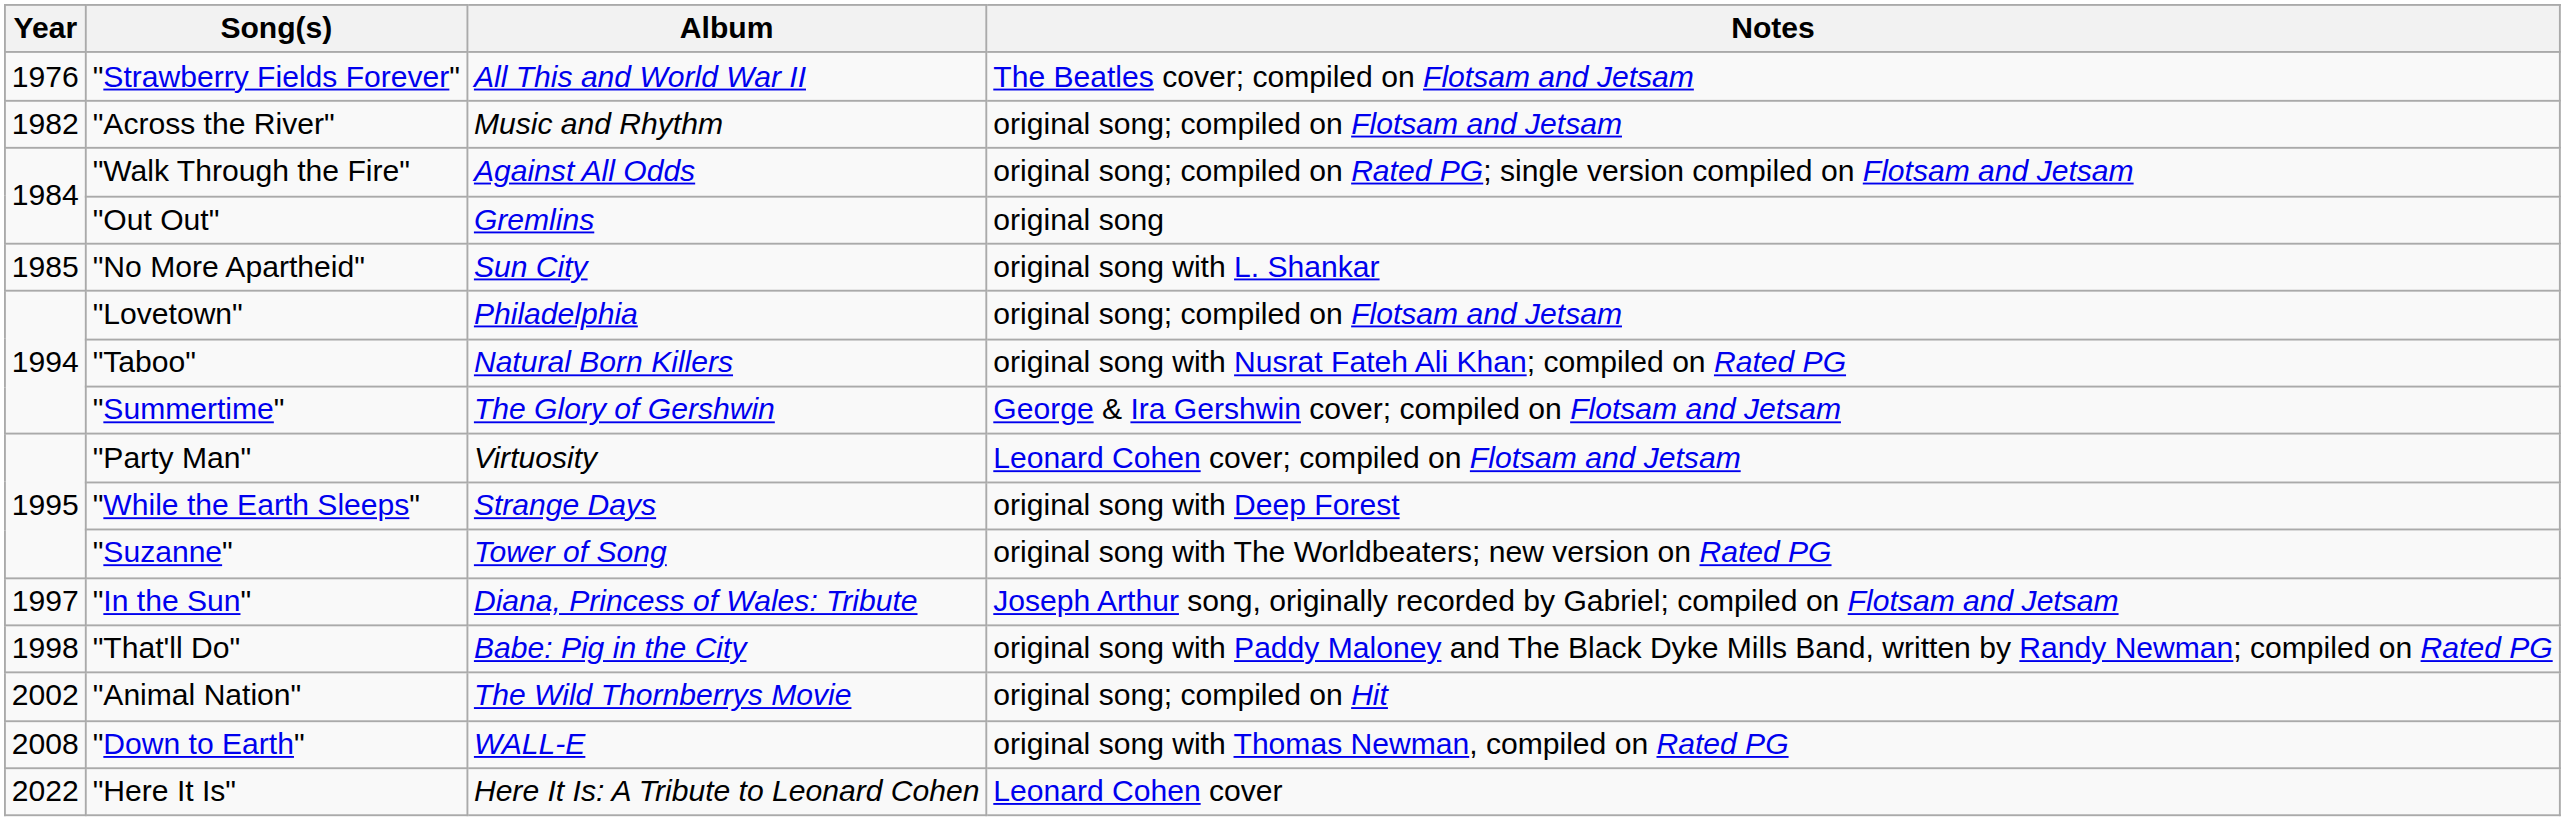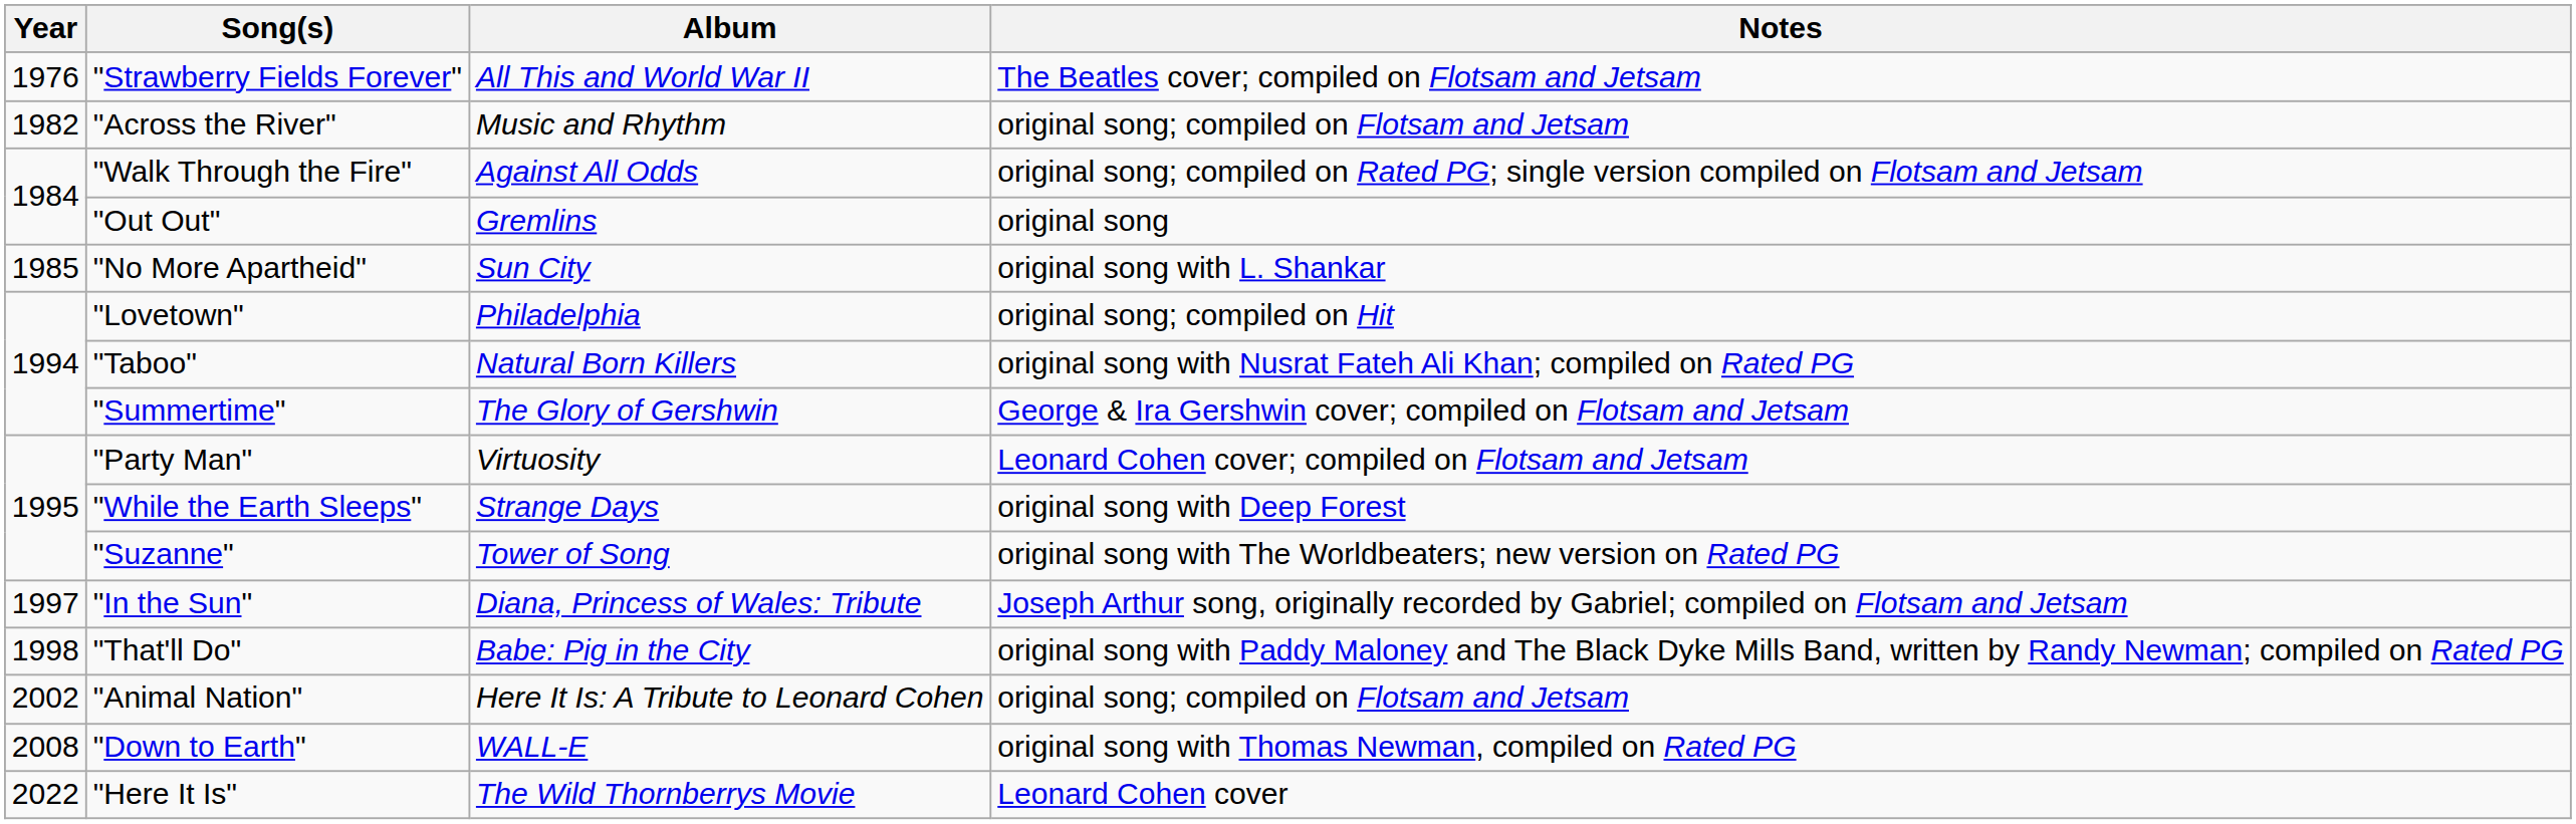 <table class="wikitable">
 <tr>
 <th>Year</th>
 <th>Song(s)</th>
 <th>Album</th>
 <th>Notes</th>
 </tr>
 <tr>
 <td>1976</td>
 <td>"<a href='#'>Strawberry Fields Forever</a>"</td>
 <td><em><a href='#'>All This and World War II</a></em></td>
 <td><a href='#'>The Beatles</a> cover; compiled on <em><a href='#'>Flotsam and Jetsam</a></em></td>
 </tr>
 <tr>
 <td>1982</td>
 <td>"Across the River"</td>
 <td><em>Music and Rhythm</em></td>
 <td>original song; compiled on <em><a href='#'>Flotsam and Jetsam</a></em></td>
 </tr>
 <tr>
 <td rowspan="2">1984</td>
 <td>"Walk Through the Fire"</td>
 <td><em><a href='#'>Against All Odds</a></em></td>
 <td>original song; compiled on <em><a href='#'>Rated PG</a></em>; single version compiled on <em><a href='#'>Flotsam and Jetsam</a></em></td>
 </tr>
 <tr>
 <td>"Out Out"</td>
 <td><em><a href='#'>Gremlins</a></em></td>
 <td>original song</td>
 </tr>
 <tr>
 <td>1985</td>
 <td>"No More Apartheid"</td>
 <td><em><a href='#'>Sun City</a></em></td>
 <td>original song with <a href='#'>L. Shankar</a></td>
 </tr>
 <tr>
 <td rowspan="3">1994</td>
 <td>"Lovetown"</td>
 <td><em><a href='#'>Philadelphia</a></em></td>
-<td>original song; compiled on <em><a href='#'>Flotsam and Jetsam</a></em></td>
+<td>original song; compiled on <em><a href='#'>Hit</a></em></td>
 </tr>
 <tr>
 <td>"Taboo"</td>
 <td><em><a href='#'>Natural Born Killers</a></em></td>
 <td>original song with <a href='#'>Nusrat Fateh Ali Khan</a>; compiled on <em><a href='#'>Rated PG</a></em></td>
 </tr>
 <tr>
 <td>"<a href='#'>Summertime</a>"</td>
 <td><em><a href='#'>The Glory of Gershwin</a></em></td>
 <td><a href='#'>George</a> & <a href='#'>Ira Gershwin</a> cover; compiled on <em><a href='#'>Flotsam and Jetsam</a></em></td>
 </tr>
 <tr>
 <td rowspan="3">1995</td>
 <td>"Party Man"</td>
 <td><em>Virtuosity</em></td>
 <td><a href='#'>Leonard Cohen</a> cover; compiled on <em><a href='#'>Flotsam and Jetsam</a></em></td>
 </tr>
 <tr>
 <td>"<a href='#'>While the Earth Sleeps</a>"</td>
 <td><em><a href='#'>Strange Days</a></em></td>
 <td>original song with <a href='#'>Deep Forest</a></td>
 </tr>
 <tr>
 <td>"<a href='#'>Suzanne</a>"</td>
 <td><em><a href='#'>Tower of Song</a></em></td>
 <td>original song with The Worldbeaters; new version on <em><a href='#'>Rated PG</a></em></td>
 </tr>
 <tr>
 <td>1997</td>
 <td>"<a href='#'>In the Sun</a>"</td>
 <td><em><a href='#'>Diana, Princess of Wales: Tribute</a></em></td>
 <td><a href='#'>Joseph Arthur</a> song, originally recorded by Gabriel; compiled on <em><a href='#'>Flotsam and Jetsam</a></em></td>
 </tr>
 <tr>
 <td>1998</td>
 <td>"That'll Do"</td>
 <td><em><a href='#'>Babe: Pig in the City</a></em></td>
 <td>original song with <a href='#'>Paddy Maloney</a> and The Black Dyke Mills Band, written by <a href='#'>Randy Newman</a>; compiled on <em><a href='#'>Rated PG</a></em></td>
 </tr>
 <tr>
 <td>2002</td>
 <td>"Animal Nation"</td>
-<td><em><a href='#'>The Wild Thornberrys Movie</a></em></td>
-<td>original song; compiled on <em><a href='#'>Hit</a></em></td>
+<td><em>Here It Is: A Tribute to Leonard Cohen</em></td>
+<td>original song; compiled on <em><a href='#'>Flotsam and Jetsam</a></em></td>
 </tr>
 <tr>
 <td>2008</td>
 <td>"<a href='#'>Down to Earth</a>"</td>
 <td><em><a href='#'>WALL-E</a></em></td>
 <td>original song with <a href='#'>Thomas Newman</a>, compiled on <em><a href='#'>Rated PG</a></em></td>
 </tr>
 <tr>
 <td>2022</td>
 <td>"Here It Is"</td>
-<td><em>Here It Is: A Tribute to Leonard Cohen</em></td>
+<td><em><a href='#'>The Wild Thornberrys Movie</a></em></td>
 <td><a href='#'>Leonard Cohen</a> cover</td>
 </tr>
 </table>
